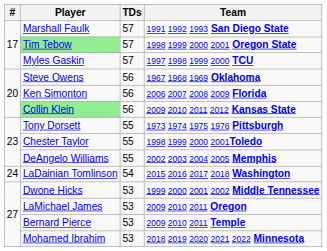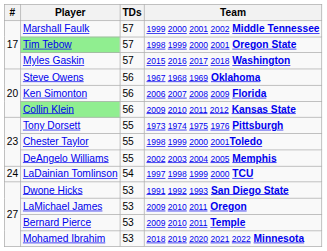 <table class="wikitable" style="font-size:90%; white-space: nowrap;">
 <tr>
 <th>#</th>
 <th>Player</th>
 <th>TDs</th>
 <th>Team</th>
 </tr>
 <tr>
 <td rowspan=3>17</td>
 <td><a href='#'>Marshall Faulk</a></td>
 <td>57</td>
-<td><small><a href='#'>1991</a> <a href='#'>1992</a> <a href='#'>1993</a></small> <strong><a href='#'>San Diego State</a></strong></td>
+<td><small><a href='#'>1999</a> <a href='#'>2000</a> <a href='#'>2001</a> <a href='#'>2002</a></small> <strong><a href='#'>Middle Tennessee</a></strong></td>
 </tr>
 <tr>
 <td bgcolor=lightgreen><a href='#'>Tim Tebow</a></td>
 <td>57</td>
 <td><small><a href='#'>1998</a> <a href='#'>1999</a> <a href='#'>2000</a> <a href='#'>2001</a></small> <strong><a href='#'>Oregon State</a></strong></td>
 </tr>
 <tr>
 <td><a href='#'>Myles Gaskin</a></td>
 <td>57</td>
-<td><small><a href='#'>1997</a> <a href='#'>1998</a> <a href='#'>1999</a> <a href='#'>2000</a></small> <strong><a href='#'>TCU</a></strong></td>
+<td><small><a href='#'>2015</a> <a href='#'>2016</a> <a href='#'>2017</a> <a href='#'>2018</a></small> <strong><a href='#'>Washington</a></strong></td>
 </tr>
 <tr>
 <td rowspan=3>20</td>
 <td><a href='#'>Steve Owens</a></td>
 <td>56</td>
 <td><small><a href='#'>1967</a> <a href='#'>1968</a> <a href='#'>1969</a></small> <strong><a href='#'>Oklahoma</a></strong></td>
 </tr>
 <tr>
 <td><a href='#'>Ken Simonton</a></td>
 <td>56</td>
 <td><small><a href='#'>2006</a> <a href='#'>2007</a> <a href='#'>2008</a> <a href='#'>2009</a></small> <strong><a href='#'>Florida</a></strong></td>
 </tr>
 <tr>
 <td bgcolor=lightgreen><a href='#'>Collin Klein</a></td>
 <td>56</td>
 <td><small><a href='#'>2009</a> <a href='#'>2010</a> <a href='#'>2011</a> <a href='#'>2012</a></small> <strong><a href='#'>Kansas State</a></strong></td>
 </tr>
 <tr>
 <td rowspan=3>23</td>
 <td><a href='#'>Tony Dorsett</a></td>
 <td>55</td>
 <td><small><a href='#'>1973</a> <a href='#'>1974</a> <a href='#'>1975</a> <a href='#'>1976</a></small> <strong><a href='#'>Pittsburgh</a></strong></td>
 </tr>
 <tr>
 <td><a href='#'>Chester Taylor</a></td>
 <td>55</td>
 <td><small><a href='#'>1998</a> <a href='#'>1999</a> <a href='#'>2000</a> <a href='#'>2001</a></small><strong><a href='#'>Toledo</a></strong></td>
 </tr>
 <tr>
 <td><a href='#'>DeAngelo Williams</a></td>
 <td>55</td>
 <td><small><a href='#'>2002</a> <a href='#'>2003</a> <a href='#'>2004</a> <a href='#'>2005</a></small> <strong><a href='#'>Memphis</a></strong></td>
 </tr>
 <tr>
 <td>24</td>
 <td><a href='#'>LaDainian Tomlinson</a></td>
 <td>54</td>
-<td><small><a href='#'>2015</a> <a href='#'>2016</a> <a href='#'>2017</a> <a href='#'>2018</a></small> <strong><a href='#'>Washington</a></strong></td>
+<td><small><a href='#'>1997</a> <a href='#'>1998</a> <a href='#'>1999</a> <a href='#'>2000</a></small> <strong><a href='#'>TCU</a></strong></td>
 </tr>
 <tr>
 <td rowspan=4>27</td>
 <td><a href='#'>Dwone Hicks</a></td>
 <td>53</td>
-<td><small><a href='#'>1999</a> <a href='#'>2000</a> <a href='#'>2001</a> <a href='#'>2002</a></small> <strong><a href='#'>Middle Tennessee</a></strong></td>
+<td><small><a href='#'>1991</a> <a href='#'>1992</a> <a href='#'>1993</a></small> <strong><a href='#'>San Diego State</a></strong></td>
 </tr>
 <tr>
 <td><a href='#'>LaMichael James</a></td>
 <td>53</td>
 <td><small><a href='#'>2009</a> <a href='#'>2010</a> <a href='#'>2011</a></small> <strong><a href='#'>Oregon</a></strong></td>
 </tr>
 <tr>
 <td><a href='#'>Bernard Pierce</a></td>
 <td>53</td>
 <td><small><a href='#'>2009</a> <a href='#'>2010</a> <a href='#'>2011</a></small> <strong><a href='#'>Temple</a></strong></td>
 </tr>
 <tr>
 <td><a href='#'>Mohamed Ibrahim</a></td>
 <td>53</td>
 <td><small><a href='#'>2018</a> <a href='#'>2019</a> <a href='#'>2020</a> <a href='#'>2021</a> <a href='#'>2022</a></small> <strong><a href='#'>Minnesota</a></strong></td>
 </tr>
 </table>
